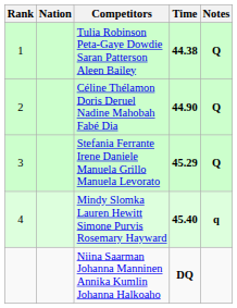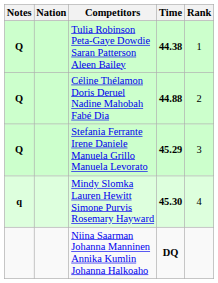 <table class="wikitable sortable" style="text-align:center">
 <tr>
-<th>Rank</th>
+<th>Notes</th>
 <th>Nation</th>
 <th>Competitors</th>
 <th>Time</th>
-<th>Notes</th>
+<th>Rank</th>
 </tr>
 <tr bgcolor=ccffcc>
-<td>1</td>
+<td><strong>Q</strong></td>
 <td align=left></td>
 <td align=left><a href='#'>Tulia Robinson</a><br><a href='#'>Peta-Gaye Dowdie</a><br><a href='#'>Saran Patterson</a><br><a href='#'>Aleen Bailey</a></td>
 <td><strong>44.38</strong></td>
-<td><strong>Q</strong></td>
+<td>1</td>
 </tr>
 <tr bgcolor=ccffcc>
-<td>2</td>
+<td><strong>Q</strong></td>
 <td align=left></td>
 <td align=left><a href='#'>Céline Thélamon</a><br><a href='#'>Doris Deruel</a><br><a href='#'>Nadine Mahobah</a><br><a href='#'>Fabé Dia</a></td>
-<td><strong>44.90</strong></td>
-<td><strong>Q</strong></td>
+<td><strong>44.88</strong></td>
+<td>2</td>
 </tr>
 <tr bgcolor=ccffcc>
-<td>3</td>
+<td><strong>Q</strong></td>
 <td align=left></td>
 <td align=left><a href='#'>Stefania Ferrante</a><br><a href='#'>Irene Daniele</a><br><a href='#'>Manuela Grillo</a><br><a href='#'>Manuela Levorato</a></td>
 <td><strong>45.29</strong></td>
-<td><strong>Q</strong></td>
+<td>3</td>
 </tr>
 <tr bgcolor=ddffdd>
-<td>4</td>
+<td><strong>q</strong></td>
 <td align=left></td>
 <td align=left><a href='#'>Mindy Slomka</a><br><a href='#'>Lauren Hewitt</a><br><a href='#'>Simone Purvis</a><br><a href='#'>Rosemary Hayward</a></td>
-<td><strong>45.40</strong></td>
-<td><strong>q</strong></td>
+<td><strong>45.30</strong></td>
+<td>4</td>
 </tr>
 <tr>
 <td></td>
 <td align=left></td>
 <td align=left><a href='#'>Niina Saarman</a><br><a href='#'>Johanna Manninen</a><br><a href='#'>Annika Kumlin</a><br><a href='#'>Johanna Halkoaho</a></td>
 <td><strong>DQ</strong></td>
 <td></td>
 </tr>
 </table>
